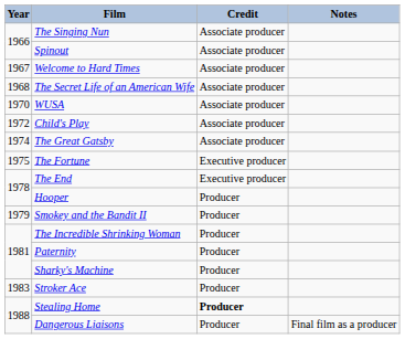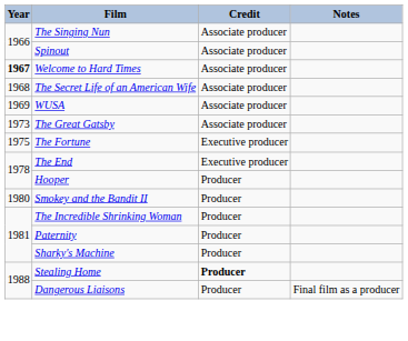 <table class="wikitable" style="font-size:95%;">
 <tr>
 <th style="background:#B0C4DE;">Year</th>
 <th style="background:#B0C4DE;">Film</th>
 <th style="background:#B0C4DE;">Credit</th>
 <th style="background:#B0C4DE;">Notes</th>
 </tr>
 <tr>
 <td rowspan=2>1966</td>
 <td><em><a href='#'>The Singing Nun</a></em></td>
 <td>Associate producer</td>
 <td></td>
 </tr>
 <tr>
 <td><em><a href='#'>Spinout</a></em></td>
 <td>Associate producer</td>
 <td></td>
 </tr>
 <tr>
-<td>1967</td>
+<td><strong>1967</strong></td>
 <td><em><a href='#'>Welcome to Hard Times</a></em></td>
 <td>Associate producer</td>
 <td></td>
 </tr>
 <tr>
 <td>1968</td>
 <td><em><a href='#'>The Secret Life of an American Wife</a></em></td>
 <td>Associate producer</td>
 <td></td>
 </tr>
 <tr>
-<td>1970</td>
+<td>1969</td>
 <td><em><a href='#'>WUSA</a></em></td>
 <td>Associate producer</td>
 <td></td>
 </tr>
 <tr>
-<td>1972</td>
-<td><em><a href='#'>Child's Play</a></em></td>
-<td>Associate producer</td>
-<td></td>
-</tr>
-<tr>
-<td>1974</td>
+<td>1973</td>
 <td><em><a href='#'>The Great Gatsby</a></em></td>
 <td>Associate producer</td>
 <td></td>
 </tr>
 <tr>
 <td>1975</td>
 <td><em><a href='#'>The Fortune</a></em></td>
 <td>Executive producer</td>
 <td></td>
 </tr>
 <tr>
 <td rowspan=2>1978</td>
 <td><em><a href='#'>The End</a></em></td>
 <td>Executive producer</td>
 <td></td>
 </tr>
 <tr>
 <td><em><a href='#'>Hooper</a></em></td>
 <td>Producer</td>
 <td></td>
 </tr>
 <tr>
-<td>1979</td>
+<td>1980</td>
 <td><em><a href='#'>Smokey and the Bandit II</a></em></td>
 <td>Producer</td>
 <td></td>
 </tr>
 <tr>
 <td rowspan=3>1981</td>
 <td><em><a href='#'>The Incredible Shrinking Woman</a></em></td>
 <td>Producer</td>
 <td></td>
 </tr>
 <tr>
 <td><em><a href='#'>Paternity</a></em></td>
 <td>Producer</td>
 <td></td>
 </tr>
 <tr>
 <td><em><a href='#'>Sharky's Machine</a></em></td>
 <td>Producer</td>
 <td></td>
 </tr>
 <tr>
-<td>1983</td>
-<td><em><a href='#'>Stroker Ace</a></em></td>
-<td>Producer</td>
-<td></td>
-</tr>
-<tr>
 <td rowspan=2>1988</td>
 <td><em><a href='#'>Stealing Home</a></em></td>
 <td><strong>Producer</strong></td>
 <td></td>
 </tr>
 <tr>
 <td><em><a href='#'>Dangerous Liaisons</a></em></td>
 <td>Producer</td>
 <td>Final film as a producer</td>
 </tr>
 </table>
